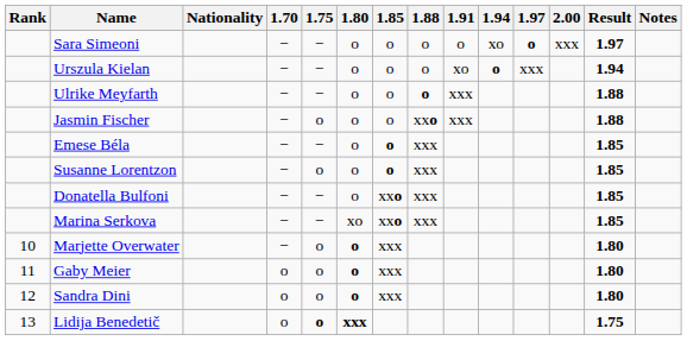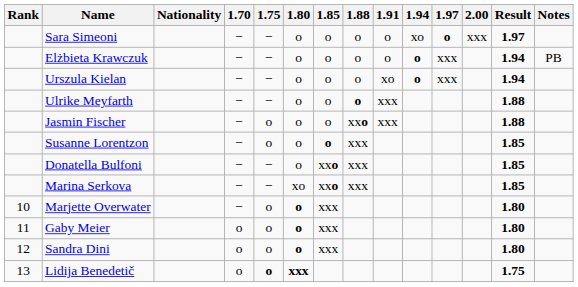 <table class="wikitable sortable" style="text-align:center">
 <tr>
 <th>Rank</th>
 <th>Name</th>
 <th>Nationality</th>
 <th>1.70</th>
 <th>1.75</th>
 <th>1.80</th>
 <th>1.85</th>
 <th>1.88</th>
 <th>1.91</th>
 <th>1.94</th>
 <th>1.97</th>
 <th>2.00</th>
 <th>Result</th>
 <th>Notes</th>
 </tr>
 <tr>
 <td></td>
 <td align="left"><a href='#'>Sara Simeoni</a></td>
 <td align=left></td>
 <td>−</td>
 <td>−</td>
 <td>o</td>
 <td>o</td>
 <td>o</td>
 <td>o</td>
 <td>xo</td>
 <td><strong>o</strong></td>
 <td>xxx</td>
 <td><strong>1.97</strong></td>
 <td></td>
+</tr>
+<tr>
+<td></td>
+<td align="left"><a href='#'>Elżbieta Krawczuk</a></td>
+<td align=left></td>
+<td>−</td>
+<td>−</td>
+<td>o</td>
+<td>o</td>
+<td>o</td>
+<td>o</td>
+<td><strong>o</strong></td>
+<td>xxx</td>
+<td></td>
+<td><strong>1.94</strong></td>
+<td>PB</td>
 </tr>
 <tr>
 <td></td>
 <td align="left"><a href='#'>Urszula Kielan</a></td>
 <td align=left></td>
 <td>−</td>
 <td>−</td>
 <td>o</td>
 <td>o</td>
 <td>o</td>
 <td>xo</td>
 <td><strong>o</strong></td>
 <td>xxx</td>
 <td></td>
 <td><strong>1.94</strong></td>
 <td></td>
 </tr>
 <tr>
 <td></td>
 <td align="left"><a href='#'>Ulrike Meyfarth</a></td>
 <td align=left></td>
 <td>−</td>
 <td>−</td>
 <td>o</td>
 <td>o</td>
 <td><strong>o</strong></td>
 <td>xxx</td>
 <td></td>
 <td></td>
 <td></td>
 <td><strong>1.88</strong></td>
 <td></td>
 </tr>
 <tr>
 <td></td>
 <td align="left"><a href='#'>Jasmin Fischer</a></td>
 <td align=left></td>
 <td>−</td>
 <td>o</td>
 <td>o</td>
 <td>o</td>
 <td>xx<strong>o</strong></td>
 <td>xxx</td>
 <td></td>
 <td></td>
 <td></td>
 <td><strong>1.88</strong></td>
-<td></td>
-</tr>
-<tr>
-<td></td>
-<td align="left"><a href='#'>Emese Béla</a></td>
-<td align=left></td>
-<td>−</td>
-<td>−</td>
-<td>o</td>
-<td><strong>o</strong></td>
-<td>xxx</td>
-<td></td>
-<td></td>
-<td></td>
-<td></td>
-<td><strong>1.85</strong></td>
 <td></td>
 </tr>
 <tr>
 <td></td>
 <td align="left"><a href='#'>Susanne Lorentzon</a></td>
 <td align=left></td>
 <td>−</td>
 <td>o</td>
 <td>o</td>
 <td><strong>o</strong></td>
 <td>xxx</td>
 <td></td>
 <td></td>
 <td></td>
 <td></td>
 <td><strong>1.85</strong></td>
 <td></td>
 </tr>
 <tr>
 <td></td>
 <td align="left"><a href='#'>Donatella Bulfoni</a></td>
 <td align=left></td>
 <td>−</td>
 <td>−</td>
 <td>o</td>
 <td>xx<strong>o</strong></td>
 <td>xxx</td>
 <td></td>
 <td></td>
 <td></td>
 <td></td>
 <td><strong>1.85</strong></td>
 <td></td>
 </tr>
 <tr>
 <td></td>
 <td align="left"><a href='#'>Marina Serkova</a></td>
 <td align=left></td>
 <td>−</td>
 <td>−</td>
 <td>xo</td>
 <td>xx<strong>o</strong></td>
 <td>xxx</td>
 <td></td>
 <td></td>
 <td></td>
 <td></td>
 <td><strong>1.85</strong></td>
 <td></td>
 </tr>
 <tr>
 <td>10</td>
 <td align="left"><a href='#'>Marjette Overwater</a></td>
 <td align=left></td>
 <td>−</td>
 <td>o</td>
 <td><strong>o</strong></td>
 <td>xxx</td>
 <td></td>
 <td></td>
 <td></td>
 <td></td>
 <td></td>
 <td><strong>1.80</strong></td>
 <td></td>
 </tr>
 <tr>
 <td>11</td>
 <td align="left"><a href='#'>Gaby Meier</a></td>
 <td align=left></td>
 <td>o</td>
 <td>o</td>
 <td><strong>o</strong></td>
 <td>xxx</td>
 <td></td>
 <td></td>
 <td></td>
 <td></td>
 <td></td>
 <td><strong>1.80</strong></td>
 <td></td>
 </tr>
 <tr>
 <td>12</td>
 <td align="left"><a href='#'>Sandra Dini</a></td>
 <td align=left></td>
 <td>o</td>
 <td>o</td>
 <td><strong>o</strong></td>
 <td>xxx</td>
 <td></td>
 <td></td>
 <td></td>
 <td></td>
 <td></td>
 <td><strong>1.80</strong></td>
 <td></td>
 </tr>
 <tr>
 <td>13</td>
 <td align="left"><a href='#'>Lidija Benedetič</a></td>
 <td align=left></td>
 <td>o</td>
 <td><strong>o</strong></td>
 <td><strong>xxx</strong></td>
 <td></td>
 <td></td>
 <td></td>
 <td></td>
 <td></td>
 <td></td>
 <td><strong>1.75</strong></td>
 <td></td>
 </tr>
 </table>
